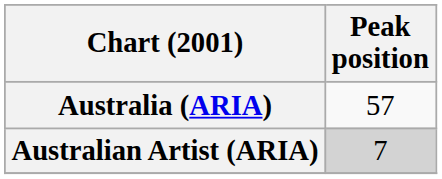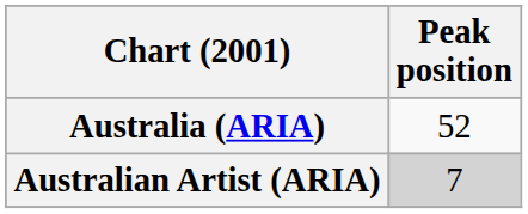 <table class="wikitable sortable plainrowheaders" style="text-align:center">
 <tr>
 <th>Chart (2001)</th>
 <th>Peak<br>position</th>
 </tr>
 <tr>
 <th scope="row">Australia (<a href='#'>ARIA</a>) </th>
-<td>57</td>
+<td>52</td>
 </tr>
 <tr>
 <th scope="row">Australian Artist (ARIA)</th>
 <td style="background: lightgrey;">7</td>
 </tr>
 <tr>
 </tr>
 </table>
